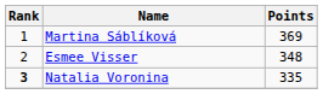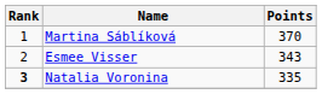 <table class="wikitable" border="1" style="text-align:center">
 <tr>
 <th width=30>Rank</th>
 <th width=220>Name</th>
 <th width=25>Points</th>
 </tr>
 <tr>
 <td>1</td>
 <td align="left"> <a href='#'>Martina Sáblíková</a></td>
-<td>369</td>
+<td>370</td>
 </tr>
 <tr>
 <td>2</td>
 <td align="left"> <a href='#'>Esmee Visser</a></td>
-<td>348</td>
+<td>343</td>
 </tr>
 <tr>
 <td><strong>3</strong></td>
 <td align="left"> <a href='#'>Natalia Voronina</a></td>
 <td>335</td>
 </tr>
 <tr>
 </tr>
 </table>
